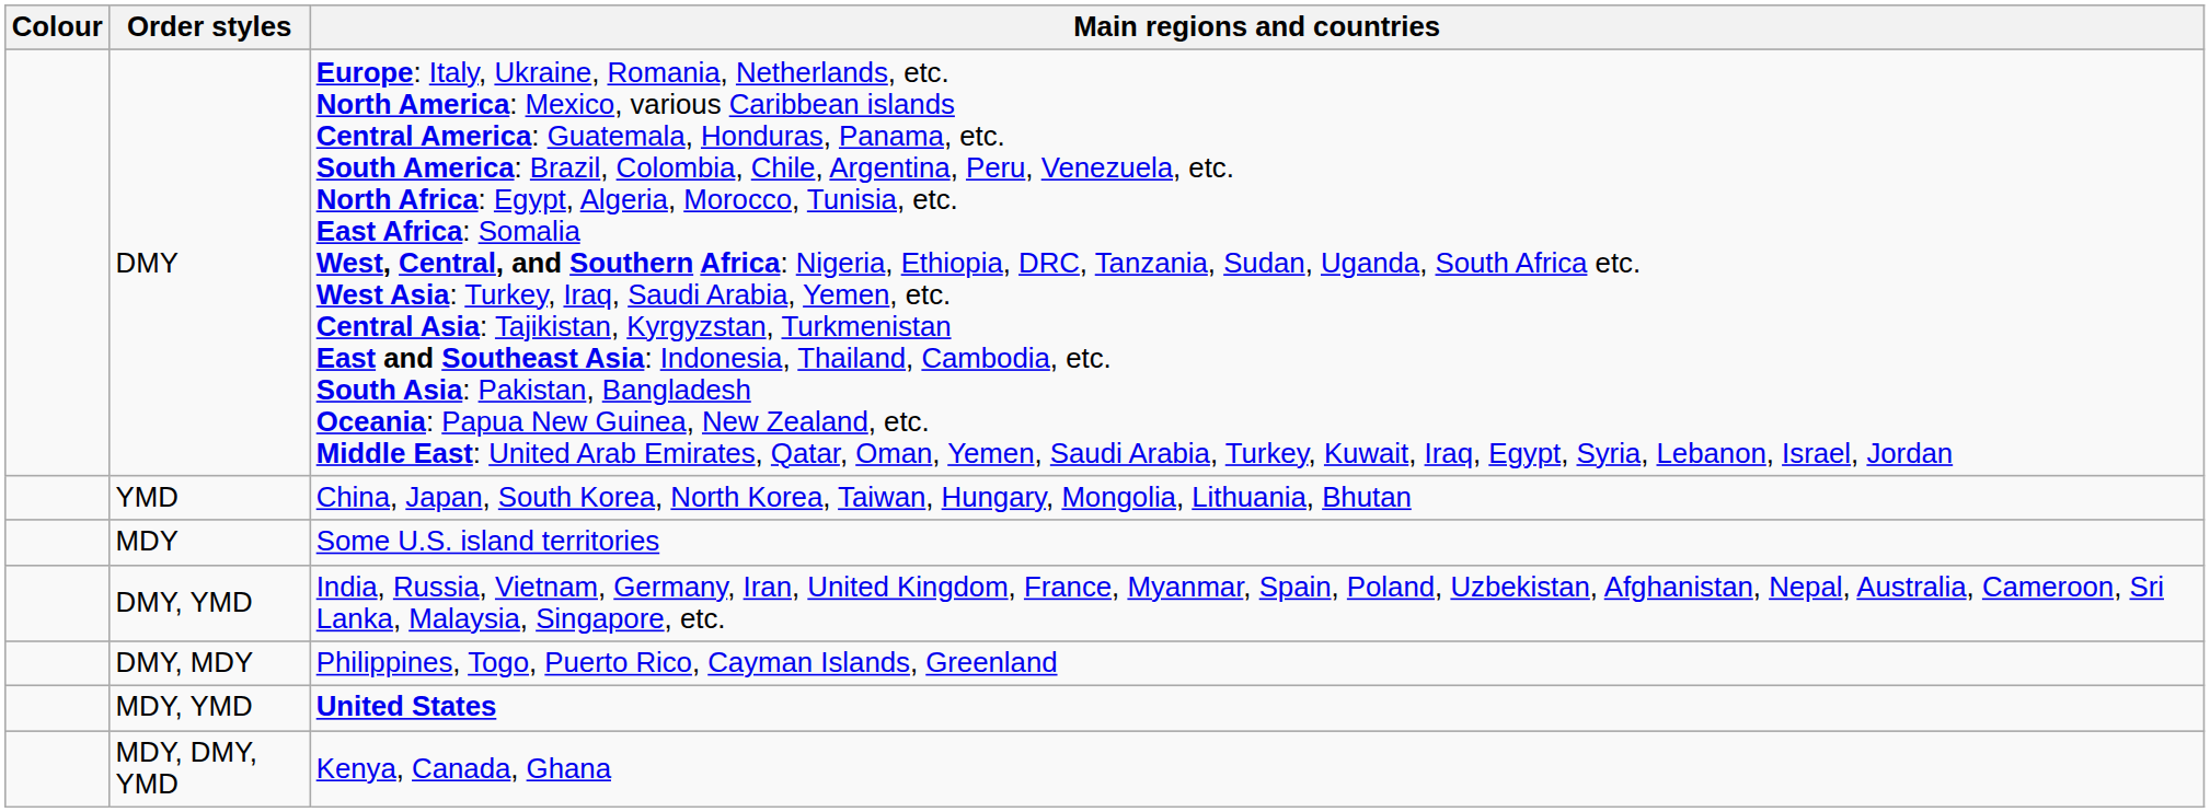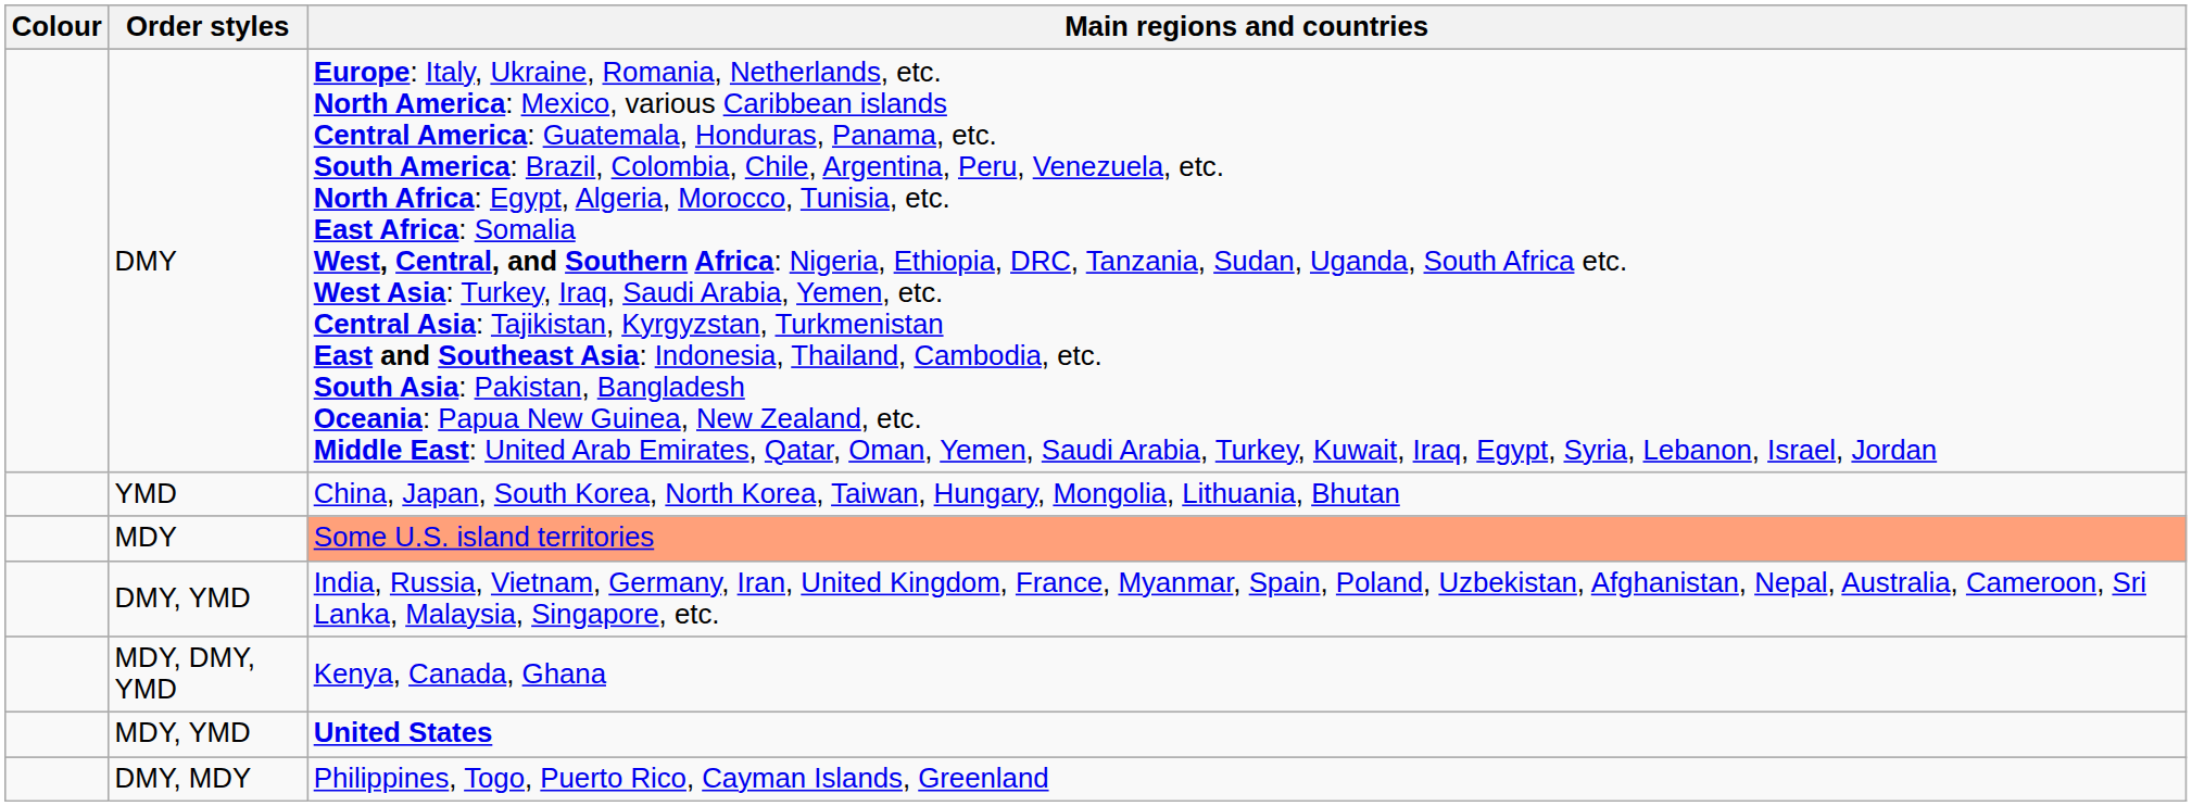 <table class="wikitable sortable">
 <tr>
 <th>Colour</th>
 <th>Order styles</th>
 <th>Main regions and countries</th>
 </tr>
 <tr>
 <td></td>
 <td>DMY</td>
 <td><strong><a href='#'>Europe</a></strong>: <a href='#'>Italy</a>, <a href='#'>Ukraine</a>, <a href='#'>Romania</a>, <a href='#'>Netherlands</a>, etc.<br><strong><a href='#'>North America</a></strong>: <a href='#'>Mexico</a>, various <a href='#'>Caribbean islands</a><br><strong><a href='#'>Central America</a></strong>: <a href='#'>Guatemala</a>, <a href='#'>Honduras</a>, <a href='#'>Panama</a>, etc.<br><strong><a href='#'>South America</a></strong>: <a href='#'>Brazil</a>, <a href='#'>Colombia</a>, <a href='#'>Chile</a>, <a href='#'>Argentina</a>, <a href='#'>Peru</a>, <a href='#'>Venezuela</a>, etc.<br><strong><a href='#'>North Africa</a></strong>: <a href='#'>Egypt</a>, <a href='#'>Algeria</a>, <a href='#'>Morocco</a>, <a href='#'>Tunisia</a>, etc.<br><strong><a href='#'>East Africa</a></strong>: <a href='#'>Somalia</a><br><strong><a href='#'>West</a>, <a href='#'>Central</a>, and <a href='#'>Southern</a> <a href='#'>Africa</a></strong>: <a href='#'>Nigeria</a>, <a href='#'>Ethiopia</a>, <a href='#'>DRC</a>, <a href='#'>Tanzania</a>, <a href='#'>Sudan</a>, <a href='#'>Uganda</a>, <a href='#'>South Africa</a> etc.<br><strong><a href='#'>West Asia</a></strong>: <a href='#'>Turkey</a>, <a href='#'>Iraq</a>, <a href='#'>Saudi Arabia</a>, <a href='#'>Yemen</a>, etc.<br><strong><a href='#'>Central Asia</a></strong>: <a href='#'>Tajikistan</a>, <a href='#'>Kyrgyzstan</a>, <a href='#'>Turkmenistan</a><br><strong><a href='#'>East</a> and <a href='#'>Southeast Asia</a></strong>: <a href='#'>Indonesia</a>, <a href='#'>Thailand</a>, <a href='#'>Cambodia</a>, etc.<br><strong><a href='#'>South Asia</a></strong>: <a href='#'>Pakistan</a>, <a href='#'>Bangladesh</a><br><strong><a href='#'>Oceania</a></strong>: <a href='#'>Papua New Guinea</a>, <a href='#'>New Zealand</a>, etc.<br><strong><a href='#'>Middle East</a></strong>: <a href='#'>United Arab Emirates</a>, <a href='#'>Qatar</a>, <a href='#'>Oman</a>, <a href='#'>Yemen</a>, <a href='#'>Saudi Arabia</a>, <a href='#'>Turkey</a>, <a href='#'>Kuwait</a>, <a href='#'>Iraq</a>, <a href='#'>Egypt</a>, <a href='#'>Syria</a>, <a href='#'>Lebanon</a>, <a href='#'>Israel</a>, <a href='#'>Jordan</a></td>
 </tr>
 <tr>
 <td></td>
 <td>YMD</td>
 <td><a href='#'>China</a>, <a href='#'>Japan</a>, <a href='#'>South Korea</a>, <a href='#'>North Korea</a>, <a href='#'>Taiwan</a>, <a href='#'>Hungary</a>, <a href='#'>Mongolia</a>, <a href='#'>Lithuania</a>, <a href='#'>Bhutan</a></td>
 </tr>
 <tr>
 <td></td>
 <td>MDY</td>
-<td><a href='#'>Some U.S. island territories</a></td>
+<td style="background: lightsalmon;"><a href='#'>Some U.S. island territories</a></td>
 </tr>
 <tr>
 <td></td>
 <td>DMY, YMD</td>
 <td><a href='#'>India</a>, <a href='#'>Russia</a>, <a href='#'>Vietnam</a>, <a href='#'>Germany</a>, <a href='#'>Iran</a>, <a href='#'>United Kingdom</a>, <a href='#'>France</a>, <a href='#'>Myanmar</a>, <a href='#'>Spain</a>, <a href='#'>Poland</a>, <a href='#'>Uzbekistan</a>, <a href='#'>Afghanistan</a>, <a href='#'>Nepal</a>, <a href='#'>Australia</a>, <a href='#'>Cameroon</a>, <a href='#'>Sri Lanka</a>, <a href='#'>Malaysia</a>, <a href='#'>Singapore</a>, etc.</td>
 </tr>
 <tr>
 <td></td>
-<td>DMY, MDY</td>
-<td><a href='#'>Philippines</a>, <a href='#'>Togo</a>, <a href='#'>Puerto Rico</a>, <a href='#'>Cayman Islands</a>, <a href='#'>Greenland</a></td>
+<td>MDY, DMY, YMD</td>
+<td><a href='#'>Kenya</a>, <a href='#'>Canada</a>, <a href='#'>Ghana</a></td>
 </tr>
 <tr>
 <td></td>
 <td>MDY, YMD</td>
 <td><strong><a href='#'>United States</a></strong></td>
 </tr>
 <tr>
 <td></td>
-<td>MDY, DMY, YMD</td>
-<td><a href='#'>Kenya</a>, <a href='#'>Canada</a>, <a href='#'>Ghana</a></td>
+<td>DMY, MDY</td>
+<td><a href='#'>Philippines</a>, <a href='#'>Togo</a>, <a href='#'>Puerto Rico</a>, <a href='#'>Cayman Islands</a>, <a href='#'>Greenland</a></td>
 </tr>
 </table>
